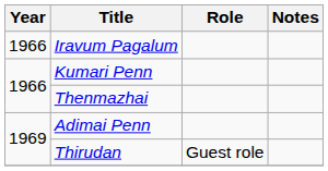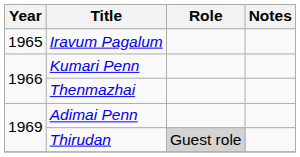 <table class="wikitable">
 <tr>
 <th scope="col">Year</th>
 <th scope="col">Title</th>
 <th scope="col">Role</th>
 <th class="unsortable" scope="col">Notes</th>
 </tr>
 <tr>
-<td>1966</td>
+<td>1965</td>
 <td><em><a href='#'>Iravum Pagalum</a></em></td>
 <td></td>
 <td></td>
 </tr>
 <tr>
 <td rowspan="2">1966</td>
 <td><em><a href='#'>Kumari Penn</a></em></td>
 <td></td>
 <td></td>
 </tr>
 <tr>
 <td><em><a href='#'>Thenmazhai</a></em></td>
 <td></td>
 <td></td>
 </tr>
 <tr>
 <td rowspan="2">1969</td>
 <td><em><a href='#'>Adimai Penn</a></em></td>
 <td></td>
 <td></td>
 </tr>
 <tr>
 <td><em><a href='#'>Thirudan</a></em></td>
-<td>Guest role</td>
+<td style="background: lightgrey;">Guest role</td>
 <td></td>
 </tr>
 <tr>
 </tr>
 </table>
